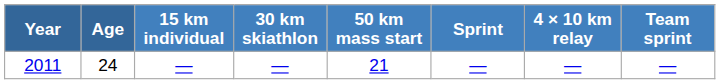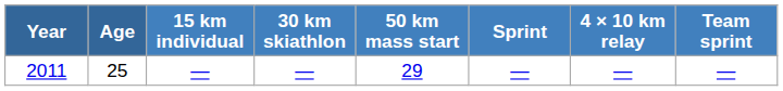 <table class="wikitable" style="font-size:95%; text-align:center; border:grey solid 1px; border-collapse:collapse; background:#ffffff;">
 <tr>
 <th style="background-color:#369; color:white; width:60px;"> Year </th>
 <th style="background-color:#369; color:white; width:40px;"> Age </th>
 <th style="background-color:#4180be; color:white; width:75px;"> 15 km <br> individual </th>
 <th style="background-color:#4180be; color:white; width:75px;"> 30 km <br> skiathlon </th>
 <th style="background-color:#4180be; color:white; width:75px;"> 50 km <br> mass start </th>
 <th style="background-color:#4180be; color:white; width:75px;"> Sprint </th>
 <th style="background-color:#4180be; color:white; width:75px;"> 4 × 10 km <br> relay </th>
 <th style="background-color:#4180be; color:white; width:75px;"> Team <br> sprint </th>
 </tr>
 <tr>
 <td><a href='#'>2011</a></td>
-<td>24</td>
+<td>25</td>
 <td><a href='#'>—</a></td>
 <td><a href='#'>—</a></td>
-<td><a href='#'>21</a></td>
+<td><a href='#'>29</a></td>
 <td><a href='#'>—</a></td>
 <td><a href='#'>—</a></td>
 <td><a href='#'>—</a></td>
 </tr>
 </table>
